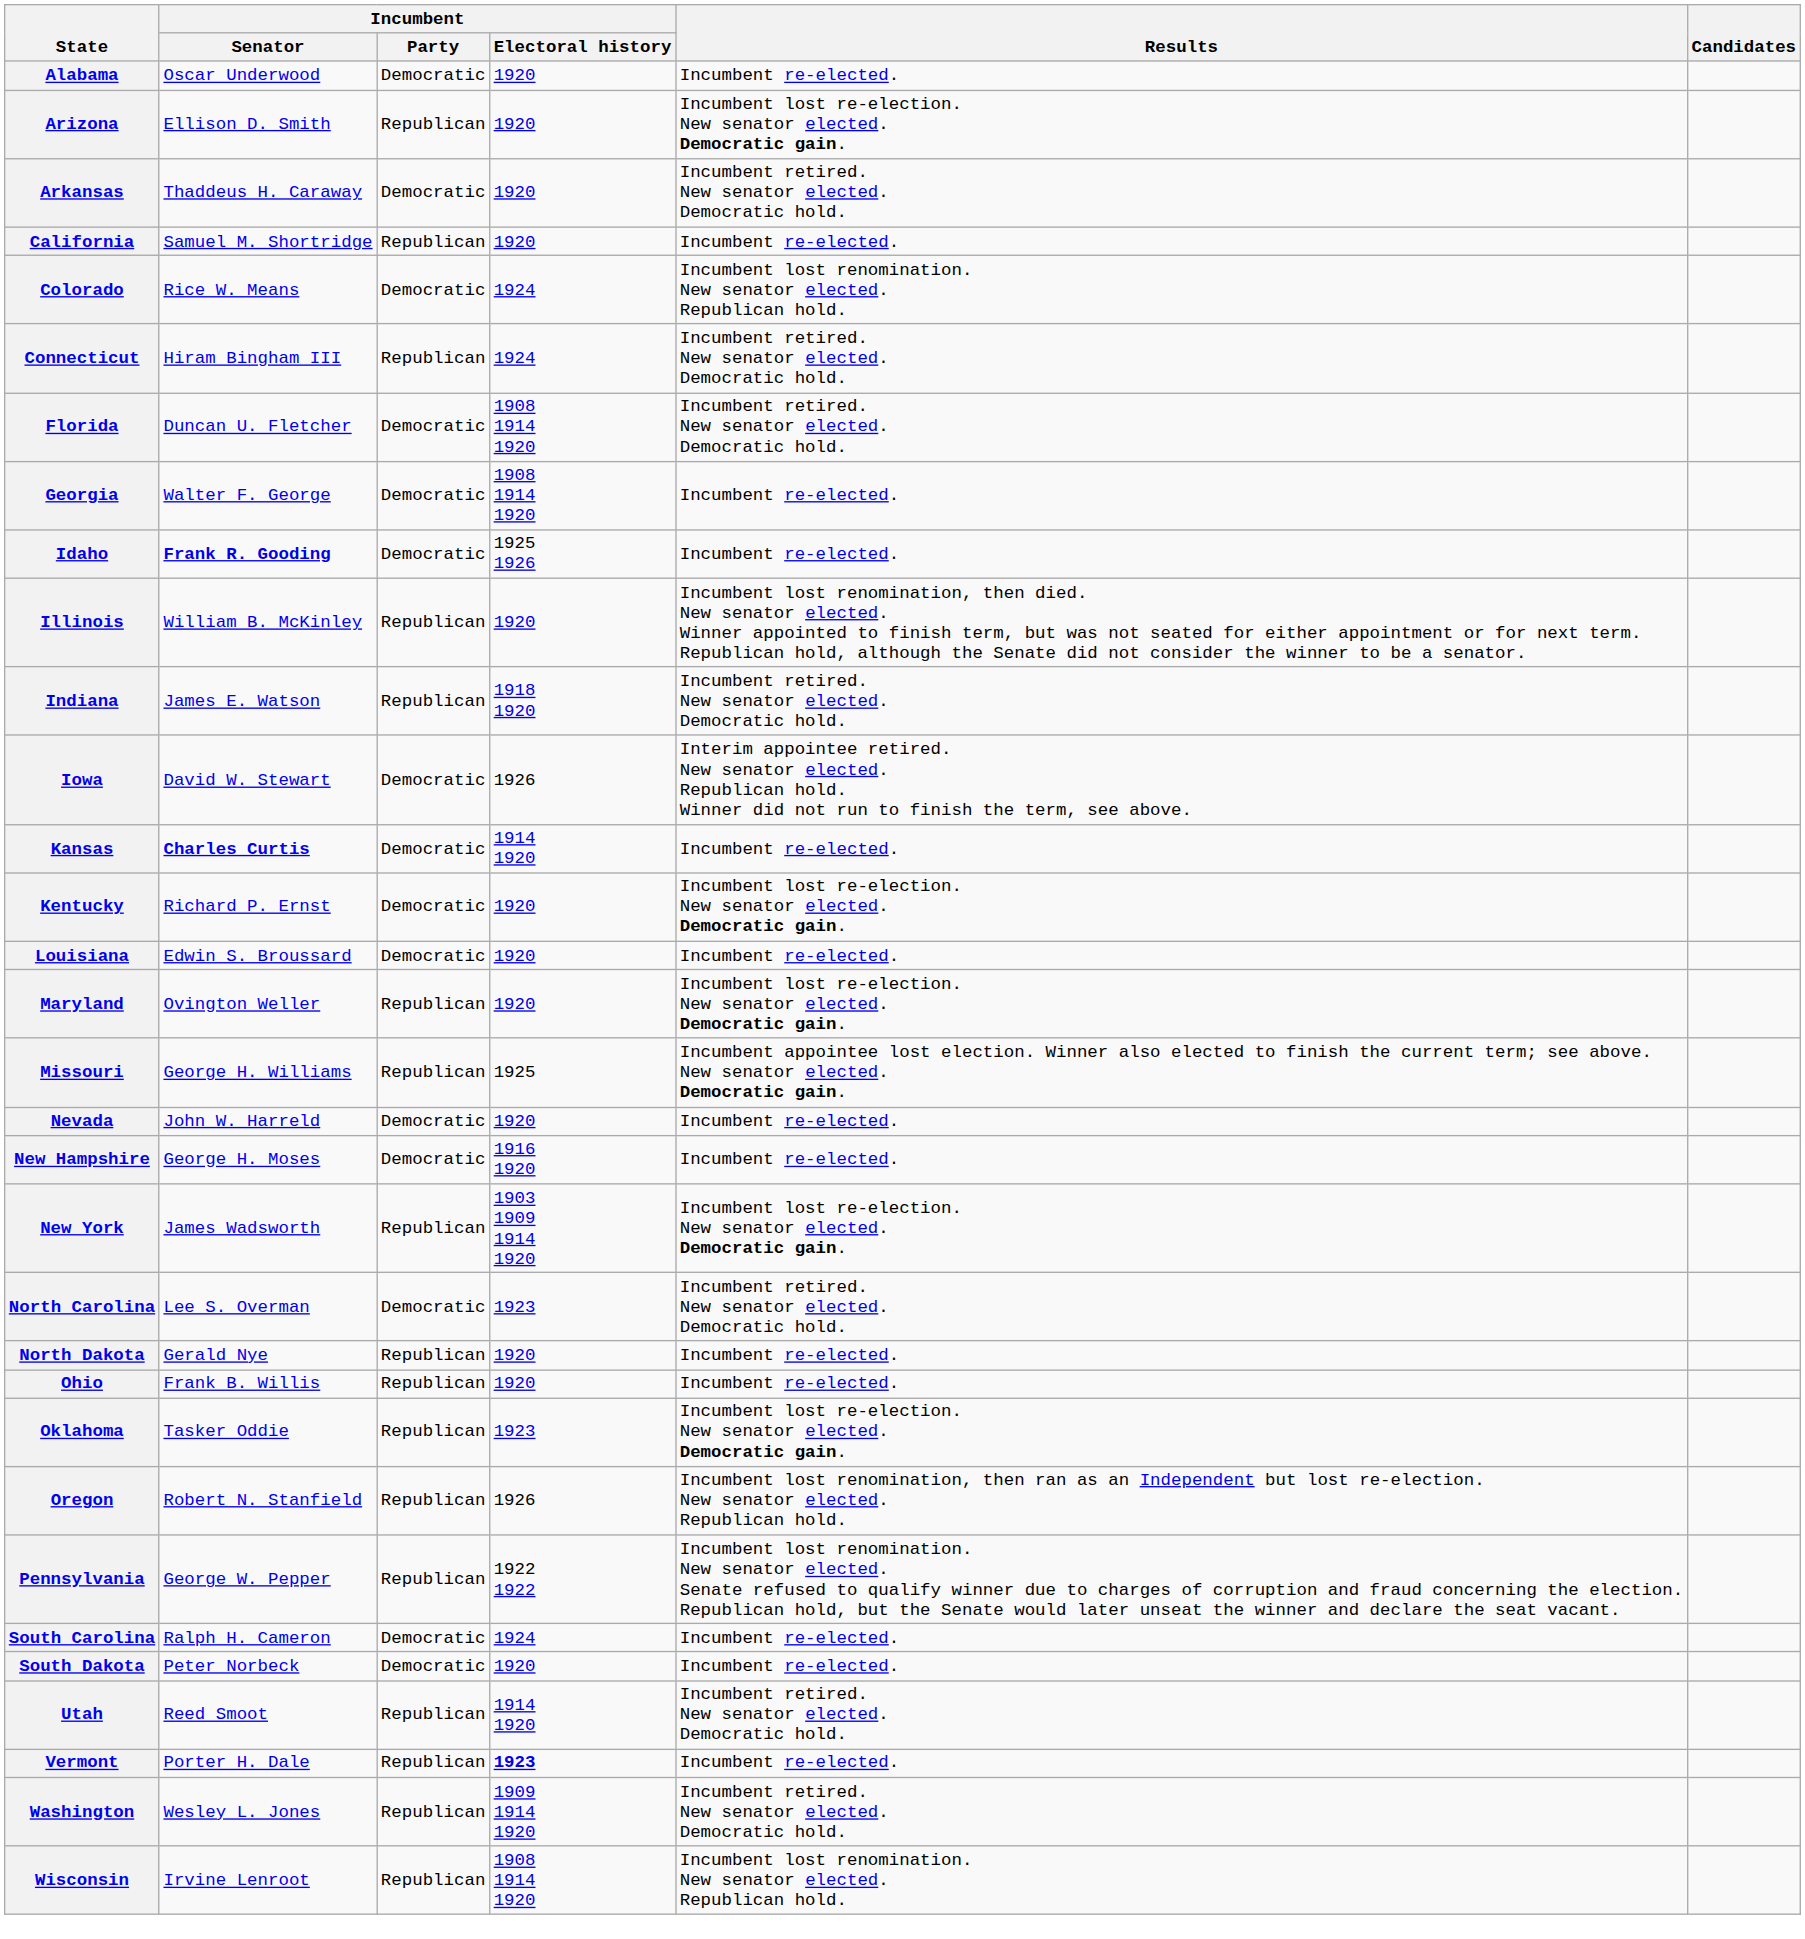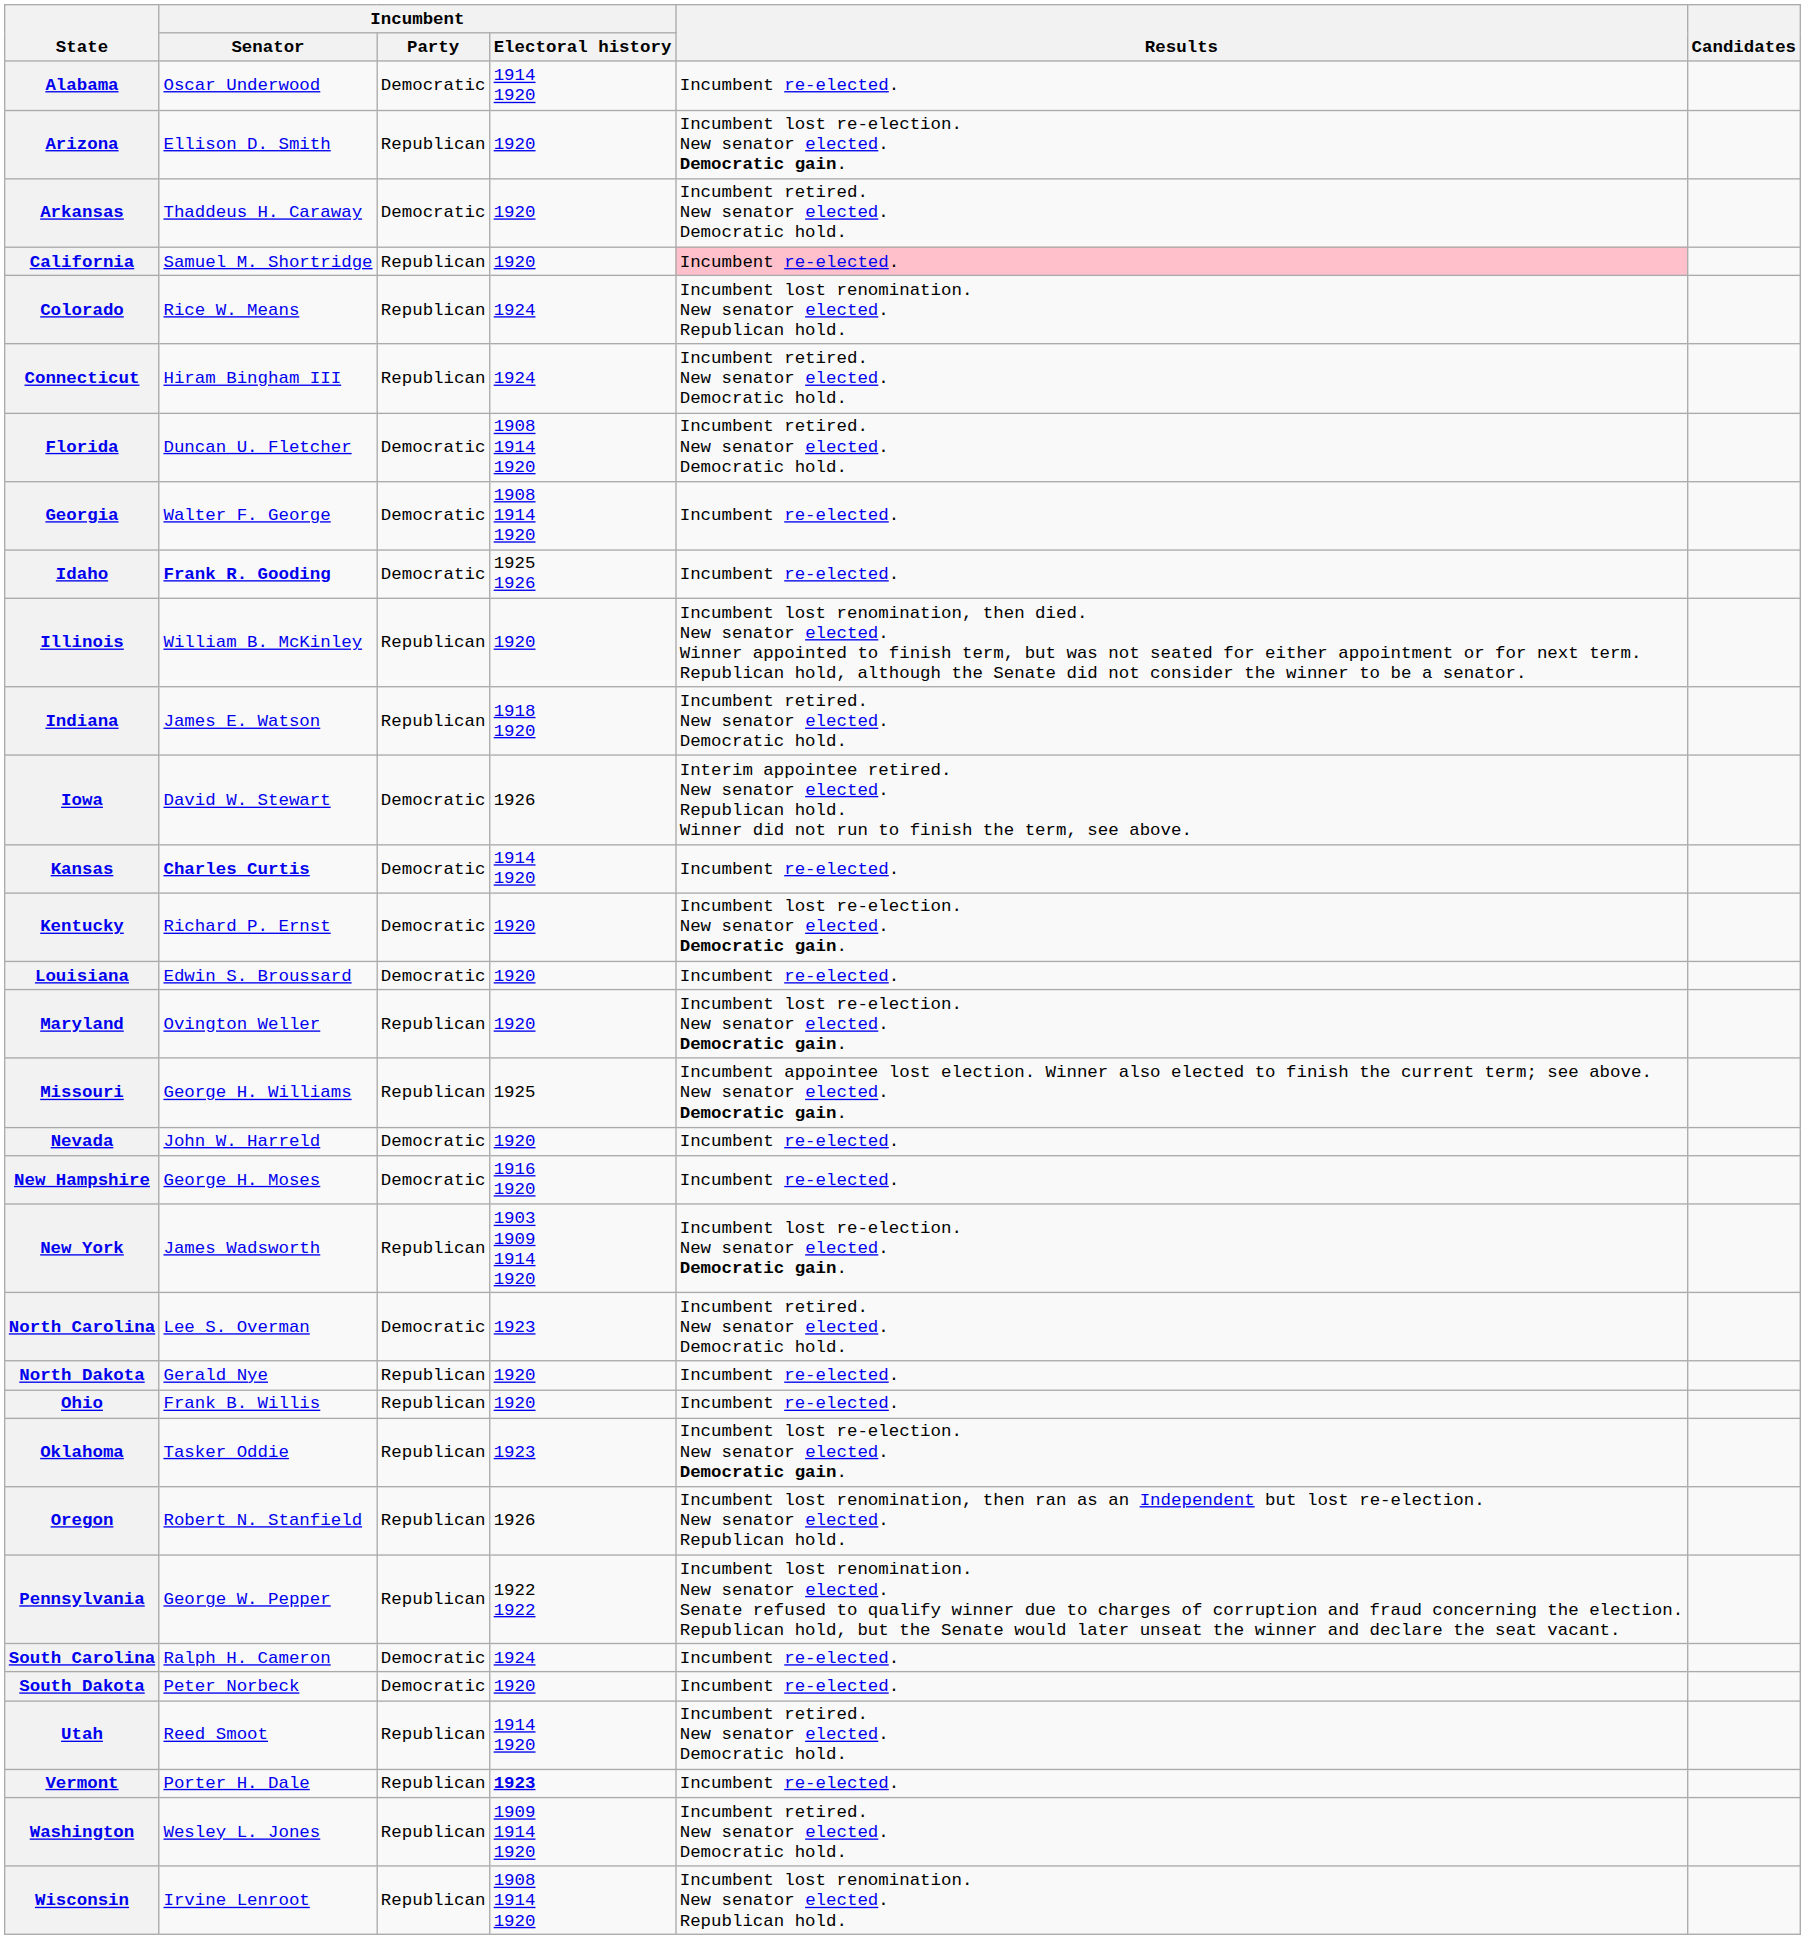 <table class=wikitable>
 <tr valign=bottom>
 <th rowspan=2>State</th>
 <th colspan=3>Incumbent</th>
 <th rowspan=2>Results</th>
 <th rowspan=2>Candidates</th>
 </tr>
 <tr>
 <th>Senator</th>
 <th>Party</th>
 <th>Electoral history</th>
 </tr>
 <tr>
 <th><a href='#'>Alabama</a></th>
 <td><a href='#'>Oscar Underwood</a></td>
 <td>Democratic</td>
-<td><a href='#'>1920</a></td>
+<td><a href='#'>1914</a><br><a href='#'>1920</a></td>
 <td>Incumbent <a href='#'>re-elected</a>.</td>
 <td nowrap></td>
 </tr>
 <tr>
 <th><a href='#'>Arizona</a></th>
 <td><a href='#'>Ellison D. Smith</a></td>
 <td>Republican</td>
 <td><a href='#'>1920</a></td>
 <td>Incumbent lost re-election.<br>New senator <a href='#'>elected</a>.<br><strong>Democratic gain</strong>.</td>
 <td nowrap></td>
 </tr>
 <tr>
 <th><a href='#'>Arkansas</a></th>
 <td><a href='#'>Thaddeus H. Caraway</a></td>
 <td>Democratic</td>
 <td><a href='#'>1920</a></td>
 <td>Incumbent retired.<br>New senator <a href='#'>elected</a>.<br>Democratic hold.</td>
 <td nowrap></td>
 </tr>
 <tr>
 <th><a href='#'>California</a></th>
 <td><a href='#'>Samuel M. Shortridge</a></td>
 <td>Republican</td>
 <td><a href='#'>1920</a></td>
-<td>Incumbent <a href='#'>re-elected</a>.</td>
+<td style="background: pink;">Incumbent <a href='#'>re-elected</a>.</td>
 <td nowrap></td>
 </tr>
 <tr>
 <th><a href='#'>Colorado</a></th>
 <td><a href='#'>Rice W. Means</a></td>
-<td>Democratic</td>
+<td>Republican</td>
 <td><a href='#'>1924 </a></td>
 <td>Incumbent lost renomination.<br>New senator <a href='#'>elected</a>.<br>Republican hold.</td>
 <td nowrap></td>
 </tr>
 <tr>
 <th><a href='#'>Connecticut</a></th>
 <td><a href='#'>Hiram Bingham III</a></td>
 <td>Republican</td>
 <td><a href='#'>1924 </a></td>
 <td>Incumbent retired.<br>New senator <a href='#'>elected</a>.<br>Democratic hold.</td>
 <td nowrap></td>
 </tr>
 <tr>
 <th><a href='#'>Florida</a></th>
 <td><a href='#'>Duncan U. Fletcher</a></td>
 <td>Democratic</td>
 <td><a href='#'>1908</a><br><a href='#'>1914</a><br><a href='#'>1920</a></td>
 <td>Incumbent retired.<br>New senator <a href='#'>elected</a>.<br>Democratic hold.</td>
 <td nowrap></td>
 </tr>
 <tr>
 <th><a href='#'>Georgia</a></th>
 <td><a href='#'>Walter F. George</a></td>
 <td>Democratic</td>
 <td><a href='#'>1908</a><br><a href='#'>1914</a><br><a href='#'>1920</a></td>
 <td>Incumbent <a href='#'>re-elected</a>.</td>
 <td nowrap></td>
 </tr>
 <tr>
 <th><a href='#'>Idaho</a></th>
 <td><strong><a href='#'>Frank R. Gooding</a></strong></td>
 <td>Democratic</td>
 <td>1925 <br><a href='#'>1926 </a></td>
 <td>Incumbent <a href='#'>re-elected</a>.</td>
 <td nowrap></td>
 </tr>
 <tr>
 <th><a href='#'>Illinois</a></th>
 <td><a href='#'>William B. McKinley</a></td>
 <td>Republican</td>
 <td><a href='#'>1920</a></td>
 <td>Incumbent lost renomination, then died.<br>New senator <a href='#'>elected</a>.<br>Winner appointed to finish term, but was not seated for either appointment or for next term.<br>Republican hold, although the Senate did not consider the winner to be a senator.</td>
 <td nowrap></td>
 </tr>
 <tr>
 <th><a href='#'>Indiana</a></th>
 <td><a href='#'>James E. Watson</a></td>
 <td>Republican</td>
 <td><a href='#'>1918 </a><br><a href='#'>1920</a></td>
 <td>Incumbent retired.<br>New senator <a href='#'>elected</a>.<br>Democratic hold.</td>
 <td nowrap></td>
 </tr>
 <tr>
 <th><a href='#'>Iowa</a></th>
 <td><a href='#'>David W. Stewart</a></td>
 <td>Democratic</td>
 <td>1926 </td>
 <td>Interim appointee retired.<br>New senator <a href='#'>elected</a>.<br>Republican hold.<br>Winner did not run to finish the term, see above.</td>
 <td nowrap></td>
 </tr>
 <tr>
 <th><a href='#'>Kansas</a></th>
 <td><strong><a href='#'>Charles Curtis</a></strong></td>
 <td>Democratic</td>
 <td><a href='#'>1914</a><br><a href='#'>1920</a></td>
 <td>Incumbent <a href='#'>re-elected</a>.</td>
 <td nowrap></td>
 </tr>
 <tr>
 <th><a href='#'>Kentucky</a></th>
 <td><a href='#'>Richard P. Ernst</a></td>
 <td>Democratic</td>
 <td><a href='#'>1920</a></td>
 <td>Incumbent lost re-election.<br>New senator <a href='#'>elected</a>.<br><strong>Democratic gain</strong>.</td>
 <td nowrap></td>
 </tr>
 <tr>
 <th><a href='#'>Louisiana</a></th>
 <td><a href='#'>Edwin S. Broussard</a></td>
 <td>Democratic</td>
 <td><a href='#'>1920</a></td>
 <td>Incumbent <a href='#'>re-elected</a>.</td>
 <td nowrap></td>
 </tr>
 <tr>
 <th><a href='#'>Maryland</a></th>
 <td><a href='#'>Ovington Weller</a></td>
 <td>Republican</td>
 <td><a href='#'>1920</a></td>
 <td>Incumbent lost re-election.<br>New senator <a href='#'>elected</a>.<br><strong>Democratic gain</strong>.</td>
 <td nowrap></td>
 </tr>
 <tr>
 <th><a href='#'>Missouri</a></th>
 <td><a href='#'>George H. Williams</a></td>
 <td>Republican</td>
 <td>1925 </td>
 <td>Incumbent appointee lost election. Winner also elected to finish the current term; see above.<br>New senator <a href='#'>elected</a>.<br><strong>Democratic gain</strong>.</td>
 <td nowrap></td>
 </tr>
 <tr>
 <th><a href='#'>Nevada</a></th>
 <td><a href='#'>John W. Harreld</a></td>
 <td>Democratic</td>
 <td><a href='#'>1920</a></td>
 <td>Incumbent <a href='#'>re-elected</a>.</td>
 <td nowrap></td>
 </tr>
 <tr>
 <th><a href='#'>New Hampshire</a></th>
 <td><a href='#'>George H. Moses</a></td>
 <td>Democratic</td>
 <td><a href='#'>1916 </a><br><a href='#'>1920</a></td>
 <td>Incumbent <a href='#'>re-elected</a>.</td>
 <td nowrap></td>
 </tr>
 <tr>
 <th><a href='#'>New York</a></th>
 <td><a href='#'>James Wadsworth</a></td>
 <td>Republican</td>
 <td><a href='#'>1903</a><br><a href='#'>1909</a><br><a href='#'>1914</a><br><a href='#'>1920</a></td>
 <td>Incumbent lost re-election.<br>New senator <a href='#'>elected</a>.<br><strong>Democratic gain</strong>.</td>
 <td nowrap></td>
 </tr>
 <tr>
 <th><a href='#'>North Carolina</a></th>
 <td><a href='#'>Lee S. Overman</a></td>
 <td>Democratic</td>
 <td><a href='#'>1923 </a></td>
 <td>Incumbent retired.<br>New senator <a href='#'>elected</a>.<br>Democratic hold.</td>
 <td nowrap></td>
 </tr>
 <tr>
 <th><a href='#'>North Dakota</a></th>
 <td><a href='#'>Gerald Nye</a></td>
 <td>Republican</td>
 <td><a href='#'>1920</a></td>
 <td>Incumbent <a href='#'>re-elected</a>.</td>
 <td nowrap></td>
 </tr>
 <tr>
 <th><a href='#'>Ohio</a></th>
 <td><a href='#'>Frank B. Willis</a></td>
 <td>Republican</td>
 <td><a href='#'>1920</a></td>
 <td>Incumbent <a href='#'>re-elected</a>.</td>
 <td nowrap></td>
 </tr>
 <tr>
 <th><a href='#'>Oklahoma</a></th>
 <td><a href='#'>Tasker Oddie</a></td>
 <td>Republican</td>
 <td><a href='#'>1923 </a></td>
 <td>Incumbent lost re-election.<br>New senator <a href='#'>elected</a>.<br><strong>Democratic gain</strong>.</td>
 <td nowrap></td>
 </tr>
 <tr>
 <th><a href='#'>Oregon</a></th>
 <td><a href='#'>Robert N. Stanfield</a></td>
 <td>Republican</td>
 <td>1926 </td>
 <td>Incumbent lost renomination, then ran as an <a href='#'>Independent</a> but lost re-election.<br>New senator <a href='#'>elected</a>.<br>Republican hold.</td>
 <td nowrap></td>
 </tr>
 <tr>
 <th><a href='#'>Pennsylvania</a></th>
 <td><a href='#'>George W. Pepper</a></td>
 <td>Republican</td>
 <td>1922 <br><a href='#'>1922 </a></td>
 <td>Incumbent lost renomination.<br>New senator <a href='#'>elected</a>.<br>Senate refused to qualify winner due to charges of corruption and fraud concerning the election.<br>Republican hold, but the Senate would later unseat the winner and declare the seat vacant.</td>
 <td nowrap></td>
 </tr>
 <tr>
 <th><a href='#'>South Carolina</a></th>
 <td><a href='#'>Ralph H. Cameron</a></td>
 <td>Democratic</td>
 <td><a href='#'>1924 </a></td>
 <td>Incumbent <a href='#'>re-elected</a>.</td>
 <td nowrap></td>
 </tr>
 <tr>
 <th><a href='#'>South Dakota</a></th>
 <td><a href='#'>Peter Norbeck</a></td>
 <td>Democratic</td>
 <td><a href='#'>1920</a></td>
 <td>Incumbent <a href='#'>re-elected</a>.</td>
 <td nowrap></td>
 </tr>
 <tr>
 <th><a href='#'>Utah</a></th>
 <td><a href='#'>Reed Smoot</a></td>
 <td>Republican</td>
 <td><a href='#'>1914</a><br><a href='#'>1920</a></td>
 <td>Incumbent retired.<br>New senator <a href='#'>elected</a>.<br>Democratic hold.</td>
 <td nowrap></td>
 </tr>
 <tr>
 <th><a href='#'>Vermont</a></th>
 <td><a href='#'>Porter H. Dale</a></td>
 <td>Republican</td>
 <td><strong><a href='#'>1923 </a></strong></td>
 <td>Incumbent <a href='#'>re-elected</a>.</td>
 <td nowrap></td>
 </tr>
 <tr>
 <th><a href='#'>Washington</a></th>
 <td><a href='#'>Wesley L. Jones</a></td>
 <td>Republican</td>
 <td><a href='#'>1909</a><br><a href='#'>1914</a><br><a href='#'>1920</a></td>
 <td>Incumbent retired.<br>New senator <a href='#'>elected</a>.<br>Democratic hold.</td>
 <td nowrap></td>
 </tr>
 <tr>
 <th><a href='#'>Wisconsin</a></th>
 <td><a href='#'>Irvine Lenroot</a></td>
 <td>Republican</td>
 <td><a href='#'>1908</a><br><a href='#'>1914</a><br><a href='#'>1920</a></td>
 <td>Incumbent lost renomination.<br>New senator <a href='#'>elected</a>.<br>Republican hold.</td>
 <td nowrap></td>
 </tr>
 </table>
